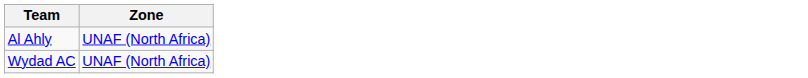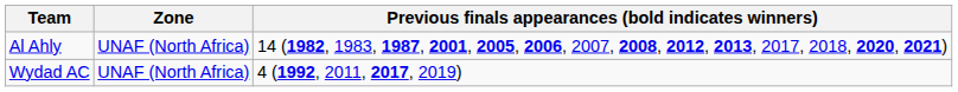 <table class="wikitable">
 <tr>
 <th>Team</th>
 <th>Zone</th>
+<th>Previous finals appearances (bold indicates winners)</th>
 </tr>
 <tr>
 <td> <a href='#'>Al Ahly</a></td>
 <td><a href='#'>UNAF (North Africa)</a></td>
+<td>14 (<strong><a href='#'>1982</a></strong>, <a href='#'>1983</a>, <strong><a href='#'>1987</a></strong>, <strong><a href='#'>2001</a></strong>, <strong><a href='#'>2005</a></strong>, <strong><a href='#'>2006</a></strong>, <a href='#'>2007</a>, <strong><a href='#'>2008</a></strong>, <strong><a href='#'>2012</a></strong>, <strong><a href='#'>2013</a></strong>, <a href='#'>2017</a>, <a href='#'>2018</a>, <strong><a href='#'>2020</a></strong>, <strong><a href='#'>2021</a></strong>)</td>
 </tr>
 <tr>
 <td> <a href='#'>Wydad AC</a></td>
 <td><a href='#'>UNAF (North Africa)</a></td>
+<td>4 (<strong><a href='#'>1992</a></strong>, <a href='#'>2011</a>, <strong><a href='#'>2017</a></strong>, <a href='#'>2019</a>)</td>
 </tr>
 </table>
